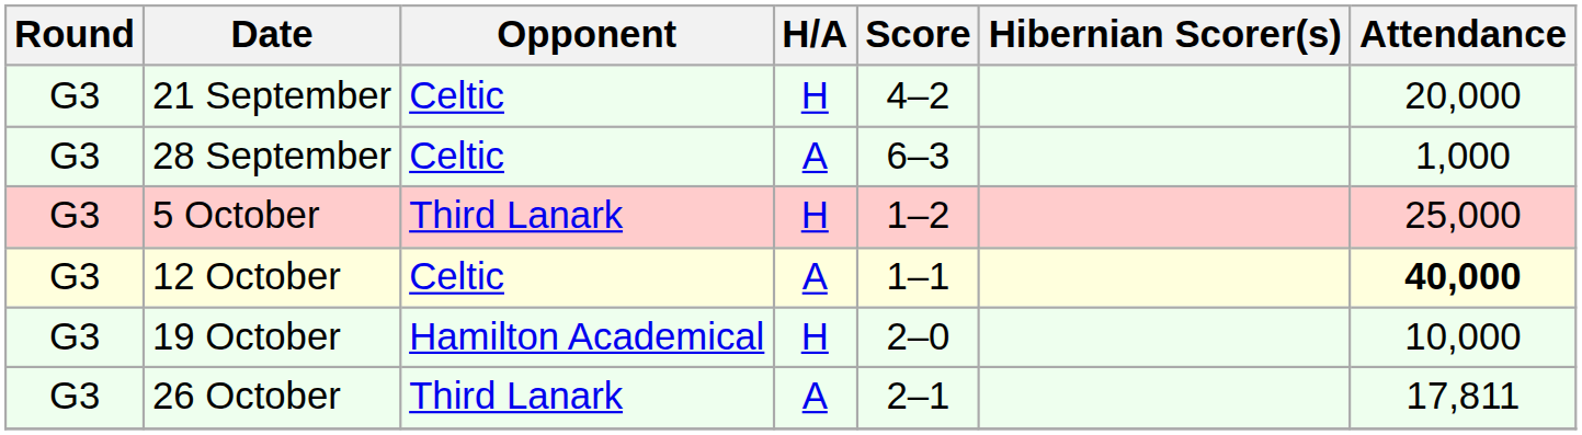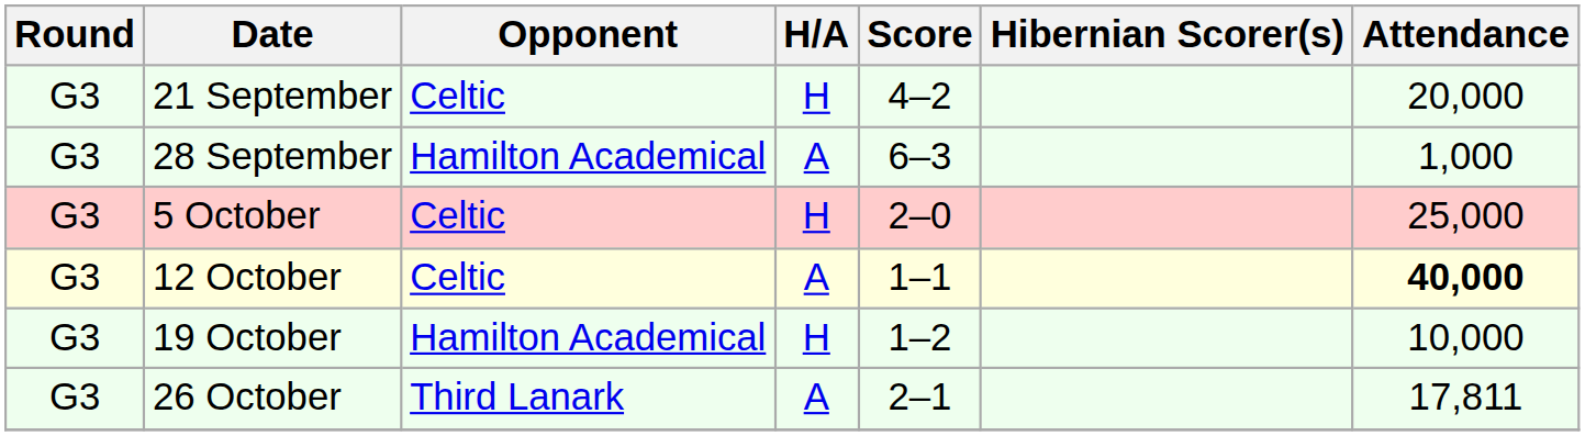 <table class="wikitable" style="text-align:center">
 <tr>
 <th>Round</th>
 <th>Date</th>
 <th>Opponent</th>
 <th>H/A</th>
 <th>Score</th>
 <th>Hibernian Scorer(s)</th>
 <th>Attendance</th>
 </tr>
 <tr bgcolor=#EEFFEE>
 <td>G3</td>
 <td align=left>21 September</td>
 <td align=left><a href='#'>Celtic</a></td>
 <td><a href='#'>H</a></td>
 <td>4–2</td>
 <td align=left></td>
 <td>20,000</td>
 </tr>
 <tr bgcolor=#EEFFEE>
 <td>G3</td>
 <td align=left>28 September</td>
-<td align=left><a href='#'>Celtic</a></td>
+<td align=left><a href='#'>Hamilton Academical</a></td>
 <td><a href='#'>A</a></td>
 <td>6–3</td>
 <td align=left></td>
 <td>1,000</td>
 </tr>
 <tr bgcolor=#FFCCCC>
 <td>G3</td>
 <td align=left>5 October</td>
-<td align=left><a href='#'>Third Lanark</a></td>
+<td align=left><a href='#'>Celtic</a></td>
 <td><a href='#'>H</a></td>
-<td>1–2</td>
+<td>2–0</td>
 <td align=left></td>
 <td>25,000</td>
 </tr>
 <tr bgcolor=#FFFFDD>
 <td>G3</td>
 <td align=left>12 October</td>
 <td align=left><a href='#'>Celtic</a></td>
 <td><a href='#'>A</a></td>
 <td>1–1</td>
 <td align=left></td>
 <td><strong>40,000</strong></td>
 </tr>
 <tr bgcolor=#EEFFEE>
 <td>G3</td>
 <td align=left>19 October</td>
 <td align=left><a href='#'>Hamilton Academical</a></td>
 <td><a href='#'>H</a></td>
-<td>2–0</td>
+<td>1–2</td>
 <td align=left></td>
 <td>10,000</td>
 </tr>
 <tr bgcolor=#EEFFEE>
 <td>G3</td>
 <td align=left>26 October</td>
 <td align=left><a href='#'>Third Lanark</a></td>
 <td><a href='#'>A</a></td>
 <td>2–1</td>
 <td align=left></td>
 <td>17,811</td>
 </tr>
 <tr>
 </tr>
 </table>
